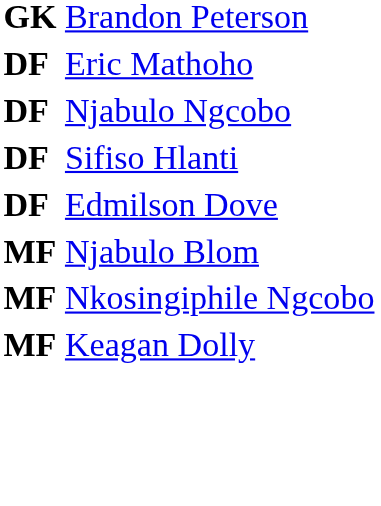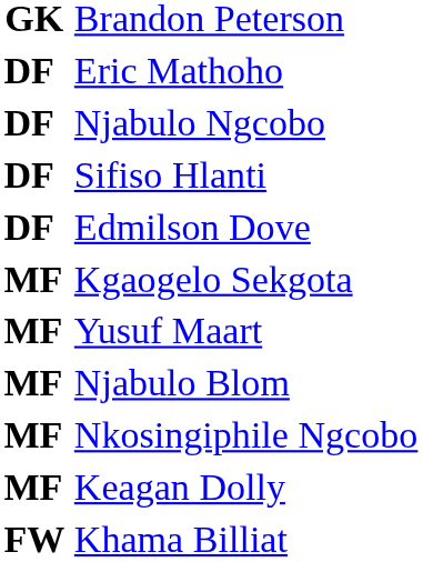 <table>
 <tr>
 <th>GK</th>
 <td><a href='#'>Brandon Peterson</a></td>
 </tr>
 <tr>
 <td><strong>DF</strong></td>
 <td><a href='#'>Eric Mathoho</a></td>
 </tr>
 <tr>
 <td><strong>DF</strong></td>
 <td><a href='#'>Njabulo Ngcobo</a></td>
 </tr>
 <tr>
 <td><strong>DF</strong></td>
 <td><a href='#'>Sifiso Hlanti</a></td>
 </tr>
 <tr>
 <td><strong>DF</strong></td>
 <td><a href='#'>Edmilson Dove</a></td>
 </tr>
 <tr>
 <td><strong>MF</strong></td>
+<td><a href='#'>Kgaogelo Sekgota</a></td>
+</tr>
+<tr>
+<td><strong>MF</strong></td>
+<td><a href='#'>Yusuf Maart</a></td>
+</tr>
+<tr>
+<td><strong>MF</strong></td>
 <td><a href='#'>Njabulo Blom</a></td>
 </tr>
 <tr>
 <td><strong>MF</strong></td>
 <td><a href='#'>Nkosingiphile Ngcobo</a></td>
 </tr>
 <tr>
 <td><strong>MF</strong></td>
 <td><a href='#'>Keagan Dolly</a></td>
 </tr>
+<tr>
+<td><strong>FW</strong></td>
+<td><a href='#'>Khama Billiat</a></td>
+</tr>
 </table>
